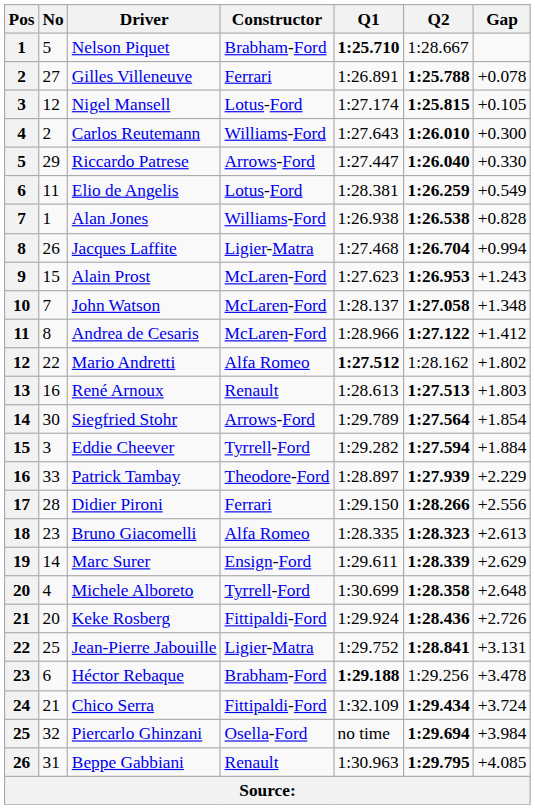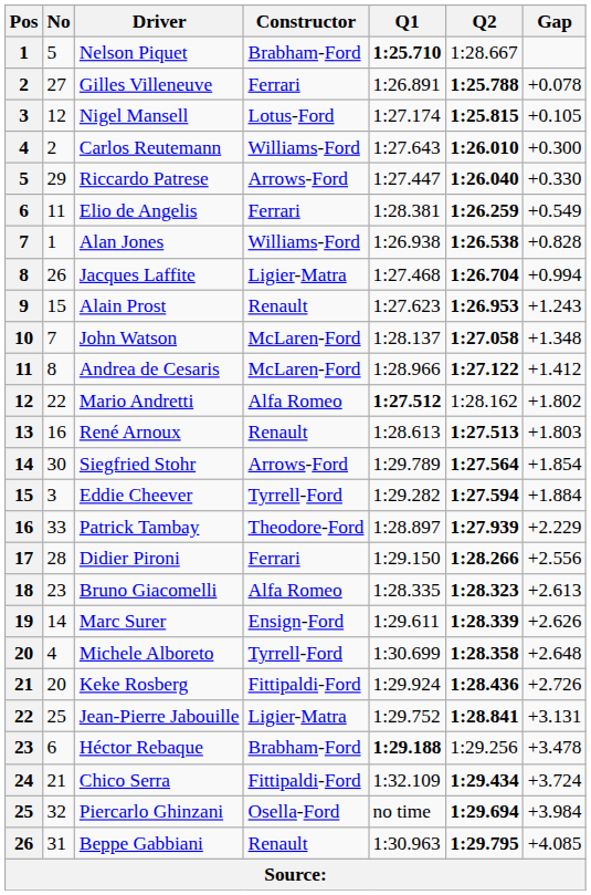 <table class="wikitable sortable" style="font-size: 95%;">
 <tr>
 <th>Pos</th>
 <th>No</th>
 <th>Driver</th>
 <th>Constructor</th>
 <th>Q1</th>
 <th>Q2</th>
 <th>Gap</th>
 </tr>
 <tr>
 <th>1</th>
 <td>5</td>
 <td> <a href='#'>Nelson Piquet</a></td>
 <td><a href='#'>Brabham</a>-<a href='#'>Ford</a></td>
 <td><strong>1:25.710</strong></td>
 <td>1:28.667</td>
 <td></td>
 </tr>
 <tr>
 <th>2</th>
 <td>27</td>
 <td> <a href='#'>Gilles Villeneuve</a></td>
 <td><a href='#'>Ferrari</a></td>
 <td>1:26.891</td>
 <td><strong>1:25.788</strong></td>
 <td>+0.078</td>
 </tr>
 <tr>
 <th>3</th>
 <td>12</td>
 <td> <a href='#'>Nigel Mansell</a></td>
 <td><a href='#'>Lotus</a>-<a href='#'>Ford</a></td>
 <td>1:27.174</td>
 <td><strong>1:25.815</strong></td>
 <td>+0.105</td>
 </tr>
 <tr>
 <th>4</th>
 <td>2</td>
 <td> <a href='#'>Carlos Reutemann</a></td>
 <td><a href='#'>Williams</a>-<a href='#'>Ford</a></td>
 <td>1:27.643</td>
 <td><strong>1:26.010</strong></td>
 <td>+0.300</td>
 </tr>
 <tr>
 <th>5</th>
 <td>29</td>
 <td> <a href='#'>Riccardo Patrese</a></td>
 <td><a href='#'>Arrows</a>-<a href='#'>Ford</a></td>
 <td>1:27.447</td>
 <td><strong>1:26.040</strong></td>
 <td>+0.330</td>
 </tr>
 <tr>
 <th>6</th>
 <td>11</td>
 <td> <a href='#'>Elio de Angelis</a></td>
-<td><a href='#'>Lotus</a>-<a href='#'>Ford</a></td>
+<td><a href='#'>Ferrari</a></td>
 <td>1:28.381</td>
 <td><strong>1:26.259</strong></td>
 <td>+0.549</td>
 </tr>
 <tr>
 <th>7</th>
 <td>1</td>
 <td> <a href='#'>Alan Jones</a></td>
 <td><a href='#'>Williams</a>-<a href='#'>Ford</a></td>
 <td>1:26.938</td>
 <td><strong>1:26.538</strong></td>
 <td>+0.828</td>
 </tr>
 <tr>
 <th>8</th>
 <td>26</td>
 <td> <a href='#'>Jacques Laffite</a></td>
 <td><a href='#'>Ligier</a>-<a href='#'>Matra</a></td>
 <td>1:27.468</td>
 <td><strong>1:26.704</strong></td>
 <td>+0.994</td>
 </tr>
 <tr>
 <th>9</th>
 <td>15</td>
 <td> <a href='#'>Alain Prost</a></td>
-<td><a href='#'>McLaren</a>-<a href='#'>Ford</a></td>
+<td><a href='#'>Renault</a></td>
 <td>1:27.623</td>
 <td><strong>1:26.953</strong></td>
 <td>+1.243</td>
 </tr>
 <tr>
 <th>10</th>
 <td>7</td>
 <td> <a href='#'>John Watson</a></td>
 <td><a href='#'>McLaren</a>-<a href='#'>Ford</a></td>
 <td>1:28.137</td>
 <td><strong>1:27.058</strong></td>
 <td>+1.348</td>
 </tr>
 <tr>
 <th>11</th>
 <td>8</td>
 <td> <a href='#'>Andrea de Cesaris</a></td>
 <td><a href='#'>McLaren</a>-<a href='#'>Ford</a></td>
 <td>1:28.966</td>
 <td><strong>1:27.122</strong></td>
 <td>+1.412</td>
 </tr>
 <tr>
 <th>12</th>
 <td>22</td>
 <td> <a href='#'>Mario Andretti</a></td>
 <td><a href='#'>Alfa Romeo</a></td>
 <td><strong>1:27.512</strong></td>
 <td>1:28.162</td>
 <td>+1.802</td>
 </tr>
 <tr>
 <th>13</th>
 <td>16</td>
 <td> <a href='#'>René Arnoux</a></td>
 <td><a href='#'>Renault</a></td>
 <td>1:28.613</td>
 <td><strong>1:27.513</strong></td>
 <td>+1.803</td>
 </tr>
 <tr>
 <th>14</th>
 <td>30</td>
 <td> <a href='#'>Siegfried Stohr</a></td>
 <td><a href='#'>Arrows</a>-<a href='#'>Ford</a></td>
 <td>1:29.789</td>
 <td><strong>1:27.564</strong></td>
 <td>+1.854</td>
 </tr>
 <tr>
 <th>15</th>
 <td>3</td>
 <td> <a href='#'>Eddie Cheever</a></td>
 <td><a href='#'>Tyrrell</a>-<a href='#'>Ford</a></td>
 <td>1:29.282</td>
 <td><strong>1:27.594</strong></td>
 <td>+1.884</td>
 </tr>
 <tr>
 <th>16</th>
 <td>33</td>
 <td> <a href='#'>Patrick Tambay</a></td>
 <td><a href='#'>Theodore</a>-<a href='#'>Ford</a></td>
 <td>1:28.897</td>
 <td><strong>1:27.939</strong></td>
 <td>+2.229</td>
 </tr>
 <tr>
 <th>17</th>
 <td>28</td>
 <td> <a href='#'>Didier Pironi</a></td>
 <td><a href='#'>Ferrari</a></td>
 <td>1:29.150</td>
 <td><strong>1:28.266</strong></td>
 <td>+2.556</td>
 </tr>
 <tr>
 <th>18</th>
 <td>23</td>
 <td> <a href='#'>Bruno Giacomelli</a></td>
 <td><a href='#'>Alfa Romeo</a></td>
 <td>1:28.335</td>
 <td><strong>1:28.323</strong></td>
 <td>+2.613</td>
 </tr>
 <tr>
 <th>19</th>
 <td>14</td>
 <td> <a href='#'>Marc Surer</a></td>
 <td><a href='#'>Ensign</a>-<a href='#'>Ford</a></td>
 <td>1:29.611</td>
 <td><strong>1:28.339</strong></td>
-<td>+2.629</td>
+<td>+2.626</td>
 </tr>
 <tr>
 <th>20</th>
 <td>4</td>
 <td> <a href='#'>Michele Alboreto</a></td>
 <td><a href='#'>Tyrrell</a>-<a href='#'>Ford</a></td>
 <td>1:30.699</td>
 <td><strong>1:28.358</strong></td>
 <td>+2.648</td>
 </tr>
 <tr>
 <th>21</th>
 <td>20</td>
 <td> <a href='#'>Keke Rosberg</a></td>
 <td><a href='#'>Fittipaldi</a>-<a href='#'>Ford</a></td>
 <td>1:29.924</td>
 <td><strong>1:28.436</strong></td>
 <td>+2.726</td>
 </tr>
 <tr>
 <th>22</th>
 <td>25</td>
 <td> <a href='#'>Jean-Pierre Jabouille</a></td>
 <td><a href='#'>Ligier</a>-<a href='#'>Matra</a></td>
 <td>1:29.752</td>
 <td><strong>1:28.841</strong></td>
 <td>+3.131</td>
 </tr>
 <tr>
 <th>23</th>
 <td>6</td>
 <td> <a href='#'>Héctor Rebaque</a></td>
 <td><a href='#'>Brabham</a>-<a href='#'>Ford</a></td>
 <td><strong>1:29.188</strong></td>
 <td>1:29.256</td>
 <td>+3.478</td>
 </tr>
 <tr>
 <th>24</th>
 <td>21</td>
 <td> <a href='#'>Chico Serra</a></td>
 <td><a href='#'>Fittipaldi</a>-<a href='#'>Ford</a></td>
 <td>1:32.109</td>
 <td><strong>1:29.434</strong></td>
 <td>+3.724</td>
 </tr>
 <tr>
 <th>25</th>
 <td>32</td>
 <td> <a href='#'>Piercarlo Ghinzani</a></td>
 <td><a href='#'>Osella</a>-<a href='#'>Ford</a></td>
 <td>no time</td>
 <td><strong>1:29.694</strong></td>
 <td>+3.984</td>
 </tr>
 <tr>
 <th>26</th>
 <td>31</td>
 <td> <a href='#'>Beppe Gabbiani</a></td>
 <td><a href='#'>Renault</a></td>
 <td>1:30.963</td>
 <td><strong>1:29.795</strong></td>
 <td>+4.085</td>
 </tr>
 <tr>
 <th colspan="7" style="text-align: center">Source: </th>
 </tr>
 </table>
